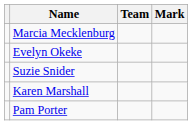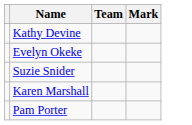 <table class=wikitable>
 <tr>
 <th></th>
 <th>Name</th>
 <th>Team</th>
 <th>Mark</th>
 </tr>
 <tr>
 <td></td>
-<td><a href='#'>Marcia Mecklenburg</a></td>
+<td><a href='#'>Kathy Devine</a></td>
 <td></td>
 <td></td>
 </tr>
 <tr>
 <td></td>
 <td><a href='#'>Evelyn Okeke</a></td>
 <td></td>
 <td></td>
 </tr>
 <tr>
 <td></td>
 <td><a href='#'>Suzie Snider</a></td>
 <td></td>
 <td></td>
 </tr>
 <tr>
 <td></td>
 <td><a href='#'>Karen Marshall</a></td>
 <td></td>
 <td></td>
 </tr>
 <tr>
 <td></td>
 <td><a href='#'>Pam Porter</a></td>
 <td></td>
 <td></td>
 </tr>
 </table>
